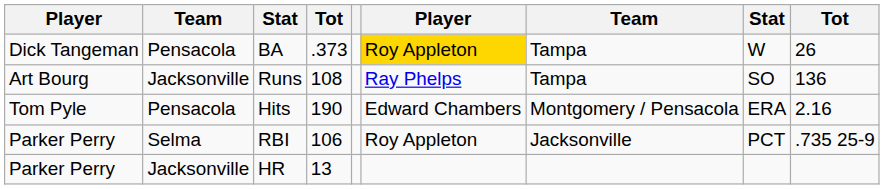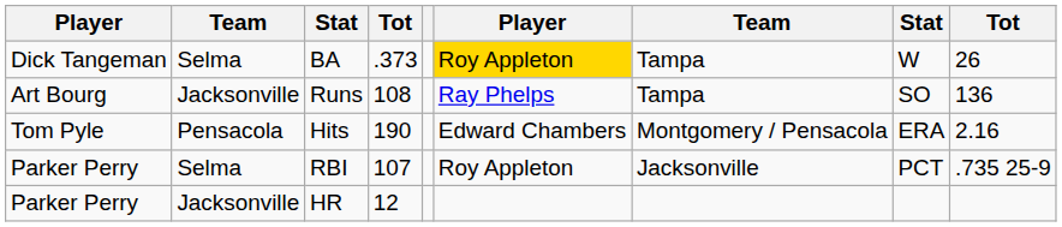 <table class="wikitable">
 <tr>
 <th>Player</th>
 <th>Team</th>
 <th>Stat</th>
 <th>Tot</th>
 <th></th>
 <th>Player</th>
 <th>Team</th>
 <th>Stat</th>
 <th>Tot</th>
 </tr>
 <tr>
 <td>Dick Tangeman</td>
-<td>Pensacola</td>
+<td>Selma</td>
 <td>BA</td>
 <td>.373</td>
 <td></td>
 <td style="background: gold;">Roy Appleton</td>
 <td>Tampa</td>
 <td>W</td>
 <td>26</td>
 </tr>
 <tr>
 <td>Art Bourg</td>
 <td>Jacksonville</td>
 <td>Runs</td>
 <td>108</td>
 <td></td>
 <td><a href='#'>Ray Phelps</a></td>
 <td>Tampa</td>
 <td>SO</td>
 <td>136</td>
 </tr>
 <tr>
 <td>Tom Pyle</td>
 <td>Pensacola</td>
 <td>Hits</td>
 <td>190</td>
 <td></td>
 <td>Edward Chambers</td>
 <td>Montgomery / Pensacola</td>
 <td>ERA</td>
 <td>2.16</td>
 </tr>
 <tr>
 <td>Parker Perry</td>
 <td>Selma</td>
 <td>RBI</td>
-<td>106</td>
+<td>107</td>
 <td></td>
 <td>Roy Appleton</td>
 <td>Jacksonville</td>
 <td>PCT</td>
 <td>.735 25-9</td>
 </tr>
 <tr>
 <td>Parker Perry</td>
 <td>Jacksonville</td>
 <td>HR</td>
-<td>13</td>
+<td>12</td>
 <td></td>
 <td></td>
 <td></td>
 <td></td>
 <td></td>
 </tr>
 </table>
